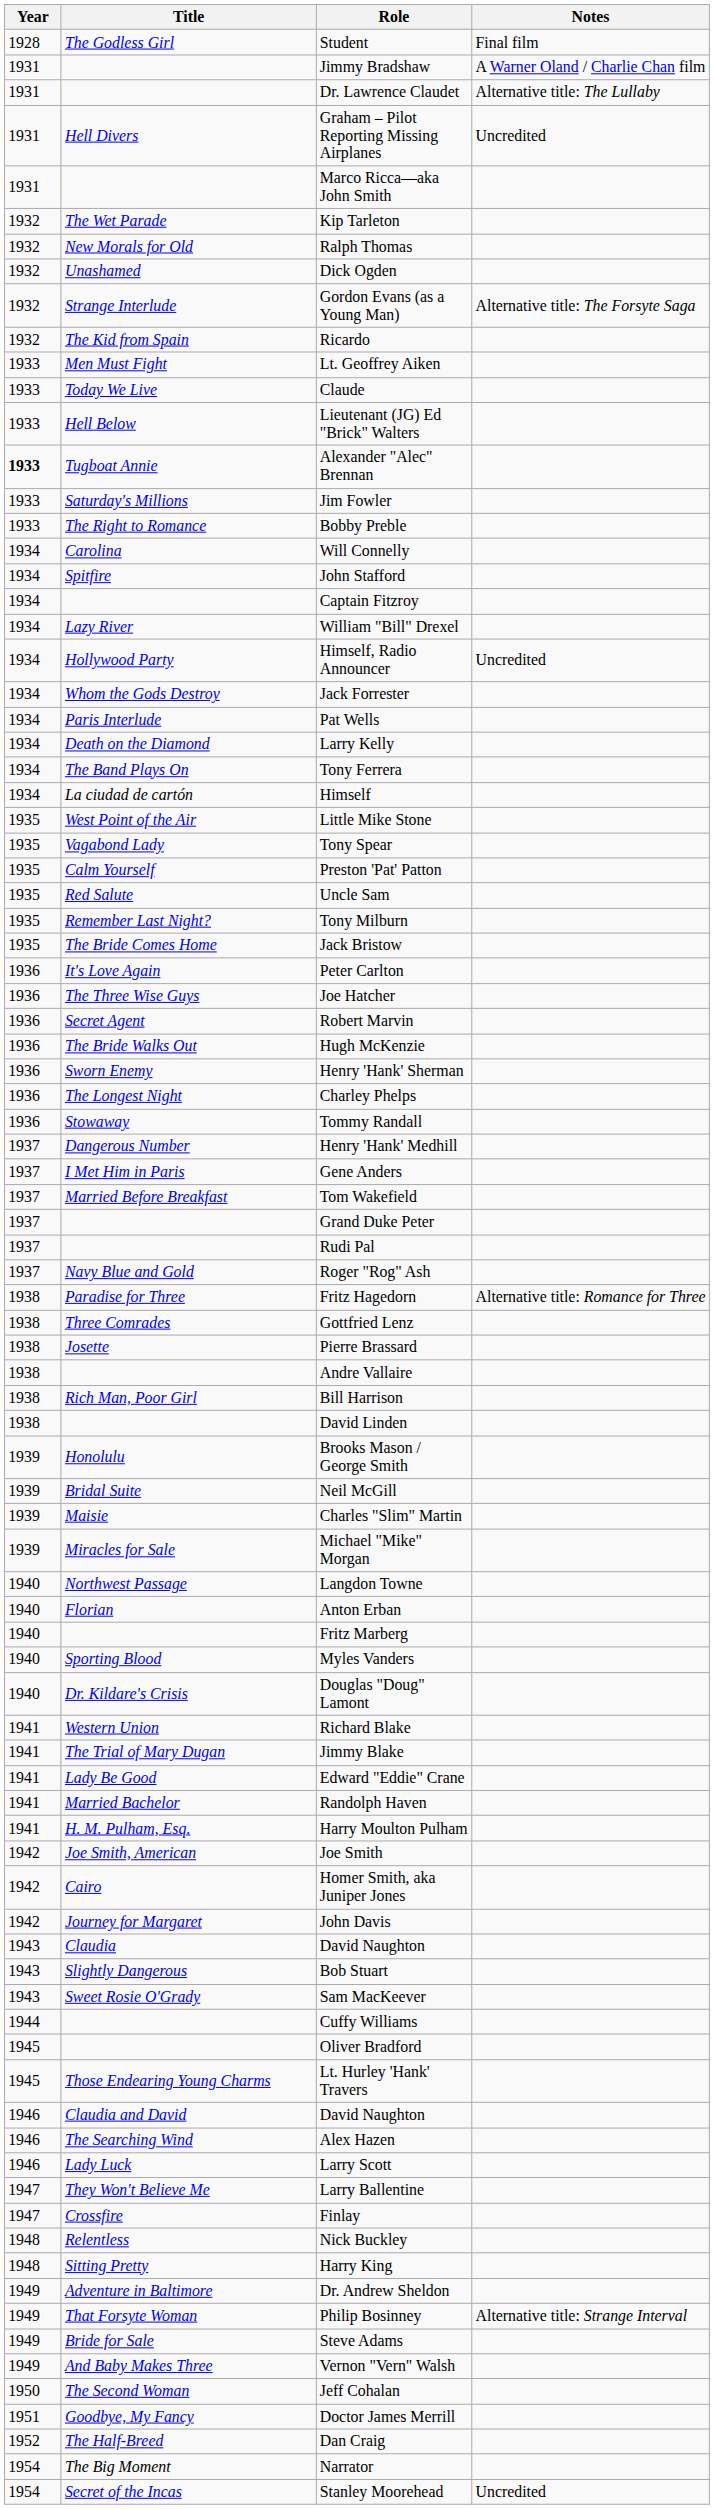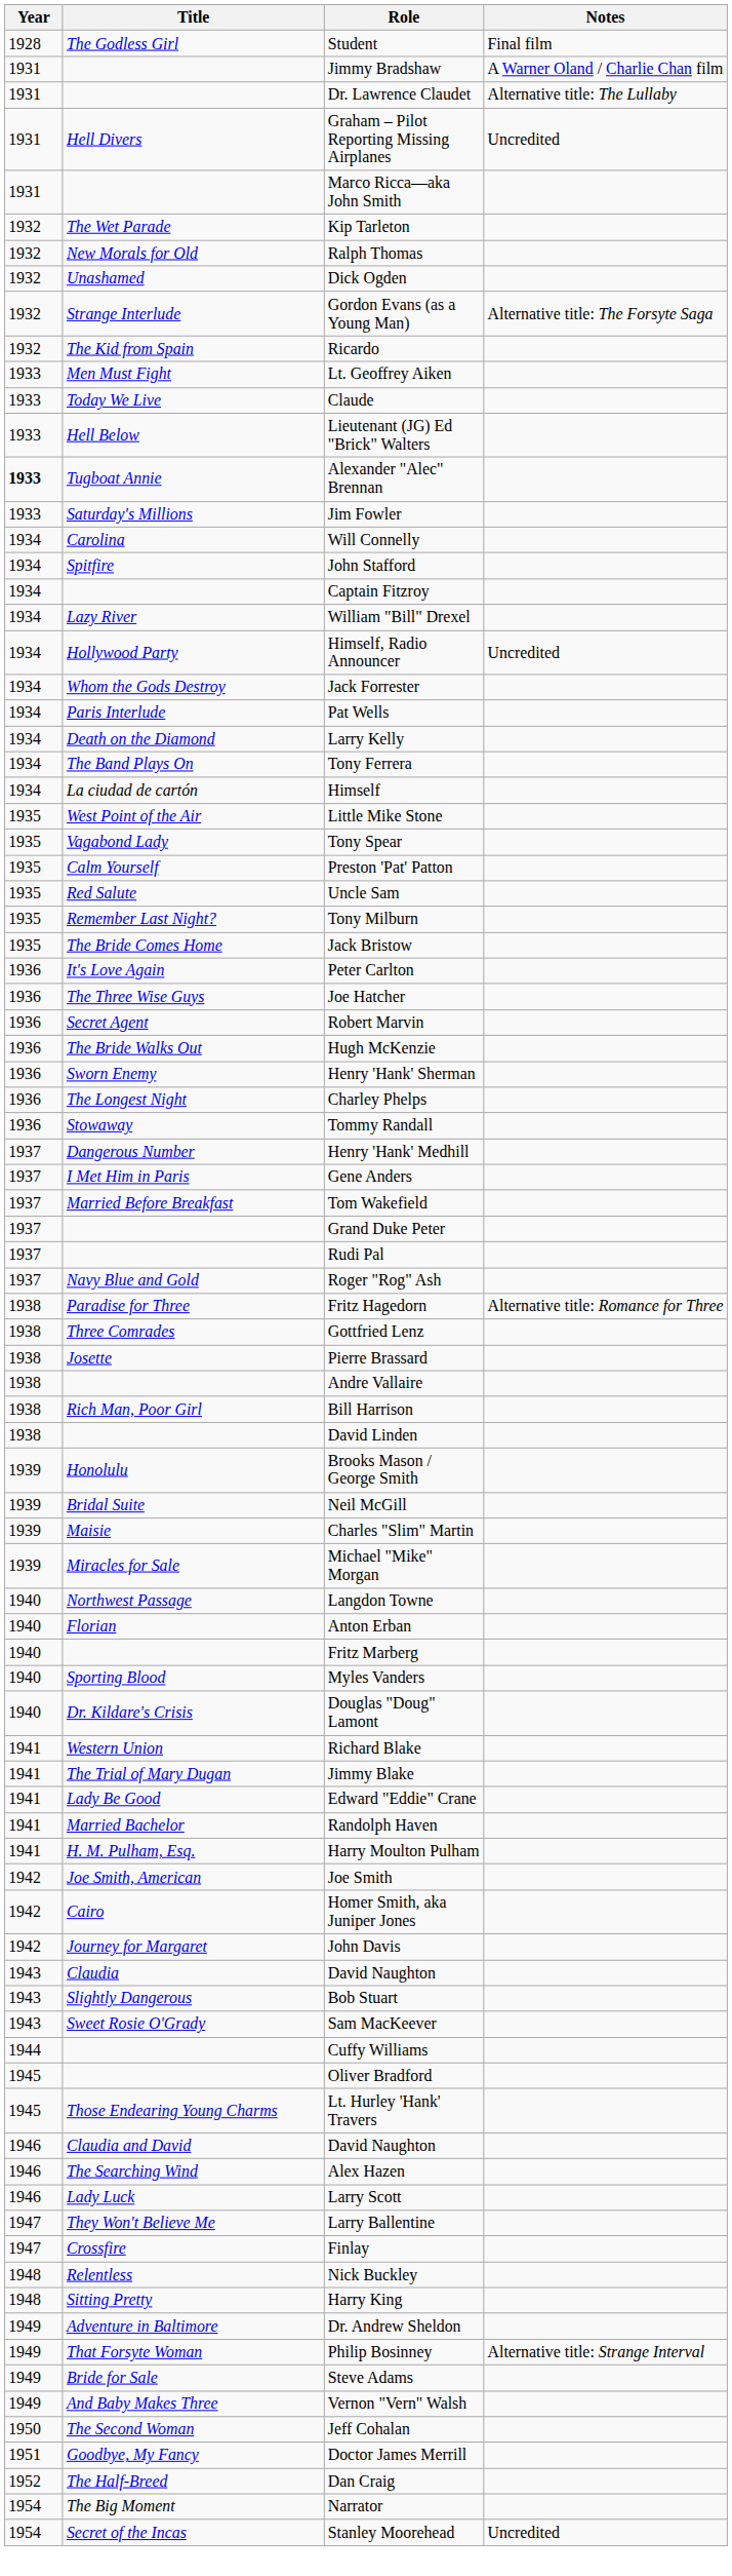 <table class="wikitable sortable">
 <tr>
 <th width="50px">Year</th>
 <th width="250px">Title</th>
 <th width="150px">Role</th>
 <th class="unsortable">Notes</th>
 </tr>
 <tr>
 <td>1928</td>
 <td><em><a href='#'>The Godless Girl</a></em></td>
 <td>Student</td>
 <td>Final film</td>
 </tr>
 <tr>
 <td>1931</td>
 <td><em></em></td>
 <td>Jimmy Bradshaw</td>
 <td>A <a href='#'>Warner Oland</a> / <a href='#'>Charlie Chan</a> film</td>
 </tr>
 <tr>
 <td>1931</td>
 <td><em></em></td>
 <td>Dr. Lawrence Claudet</td>
 <td>Alternative title: <em>The Lullaby</em></td>
 </tr>
 <tr>
 <td>1931</td>
 <td><em><a href='#'>Hell Divers</a></em></td>
 <td>Graham – Pilot Reporting Missing Airplanes</td>
 <td>Uncredited</td>
 </tr>
 <tr>
 <td>1931</td>
 <td><em></em></td>
 <td>Marco Ricca—aka John Smith</td>
 <td></td>
 </tr>
 <tr>
 <td>1932</td>
 <td><em><a href='#'>The Wet Parade</a></em></td>
 <td>Kip Tarleton</td>
 <td></td>
 </tr>
 <tr>
 <td>1932</td>
 <td><em><a href='#'>New Morals for Old</a></em></td>
 <td>Ralph Thomas</td>
 <td></td>
 </tr>
 <tr>
 <td>1932</td>
 <td><em><a href='#'>Unashamed</a></em></td>
 <td>Dick Ogden</td>
 <td></td>
 </tr>
 <tr>
 <td>1932</td>
 <td><em><a href='#'>Strange Interlude</a></em></td>
 <td>Gordon Evans (as a Young Man)</td>
 <td>Alternative title: <em>The Forsyte Saga</em></td>
 </tr>
 <tr>
 <td>1932</td>
 <td><em><a href='#'>The Kid from Spain</a></em></td>
 <td>Ricardo</td>
 <td></td>
 </tr>
 <tr>
 <td>1933</td>
 <td><em><a href='#'>Men Must Fight</a></em></td>
 <td>Lt. Geoffrey Aiken</td>
 <td></td>
 </tr>
 <tr>
 <td>1933</td>
 <td><em><a href='#'>Today We Live</a></em></td>
 <td>Claude</td>
 <td></td>
 </tr>
 <tr>
 <td>1933</td>
 <td><em><a href='#'>Hell Below</a></em></td>
 <td>Lieutenant (JG) Ed "Brick" Walters</td>
 <td></td>
 </tr>
 <tr>
 <td><strong>1933</strong></td>
 <td><em><a href='#'>Tugboat Annie</a></em></td>
 <td>Alexander "Alec" Brennan</td>
 <td></td>
 </tr>
 <tr>
 <td>1933</td>
 <td><em><a href='#'>Saturday's Millions</a></em></td>
 <td>Jim Fowler</td>
-<td></td>
-</tr>
-<tr>
-<td>1933</td>
-<td><em><a href='#'>The Right to Romance</a></em></td>
-<td>Bobby Preble</td>
 <td></td>
 </tr>
 <tr>
 <td>1934</td>
 <td><em><a href='#'>Carolina</a></em></td>
 <td>Will Connelly</td>
 <td></td>
 </tr>
 <tr>
 <td>1934</td>
 <td><em><a href='#'>Spitfire</a></em></td>
 <td>John Stafford</td>
 <td></td>
 </tr>
 <tr>
 <td>1934</td>
 <td><em></em></td>
 <td>Captain Fitzroy</td>
 <td></td>
 </tr>
 <tr>
 <td>1934</td>
 <td><em><a href='#'>Lazy River</a></em></td>
 <td>William "Bill" Drexel</td>
 <td></td>
 </tr>
 <tr>
 <td>1934</td>
 <td><em><a href='#'>Hollywood Party</a></em></td>
 <td>Himself, Radio Announcer</td>
 <td>Uncredited</td>
 </tr>
 <tr>
 <td>1934</td>
 <td><em><a href='#'>Whom the Gods Destroy</a></em></td>
 <td>Jack Forrester</td>
 <td></td>
 </tr>
 <tr>
 <td>1934</td>
 <td><em><a href='#'>Paris Interlude</a></em></td>
 <td>Pat Wells</td>
 <td></td>
 </tr>
 <tr>
 <td>1934</td>
 <td><em><a href='#'>Death on the Diamond</a></em></td>
 <td>Larry Kelly</td>
 <td></td>
 </tr>
 <tr>
 <td>1934</td>
 <td><em><a href='#'>The Band Plays On</a></em></td>
 <td>Tony Ferrera</td>
 <td></td>
 </tr>
 <tr>
 <td>1934</td>
 <td><em>La ciudad de cartón</em></td>
 <td>Himself</td>
 <td></td>
 </tr>
 <tr>
 <td>1935</td>
 <td><em><a href='#'>West Point of the Air</a></em></td>
 <td>Little Mike Stone</td>
 <td></td>
 </tr>
 <tr>
 <td>1935</td>
 <td><em><a href='#'>Vagabond Lady</a></em></td>
 <td>Tony Spear</td>
 <td></td>
 </tr>
 <tr>
 <td>1935</td>
 <td><em><a href='#'>Calm Yourself</a></em></td>
 <td>Preston 'Pat' Patton</td>
 <td></td>
 </tr>
 <tr>
 <td>1935</td>
 <td><em><a href='#'>Red Salute</a></em></td>
 <td>Uncle Sam</td>
 <td></td>
 </tr>
 <tr>
 <td>1935</td>
 <td><em><a href='#'>Remember Last Night?</a></em></td>
 <td>Tony Milburn</td>
 <td></td>
 </tr>
 <tr>
 <td>1935</td>
 <td><em><a href='#'>The Bride Comes Home</a></em></td>
 <td>Jack Bristow</td>
 <td></td>
 </tr>
 <tr>
 <td>1936</td>
 <td><em><a href='#'>It's Love Again</a></em></td>
 <td>Peter Carlton</td>
 <td></td>
 </tr>
 <tr>
 <td>1936</td>
 <td><em><a href='#'>The Three Wise Guys</a></em></td>
 <td>Joe Hatcher</td>
 <td></td>
 </tr>
 <tr>
 <td>1936</td>
 <td><em><a href='#'>Secret Agent</a></em></td>
 <td>Robert Marvin</td>
 <td></td>
 </tr>
 <tr>
 <td>1936</td>
 <td><em><a href='#'>The Bride Walks Out</a></em></td>
 <td>Hugh McKenzie</td>
 <td></td>
 </tr>
 <tr>
 <td>1936</td>
 <td><em><a href='#'>Sworn Enemy</a></em></td>
 <td>Henry 'Hank' Sherman</td>
 <td></td>
 </tr>
 <tr>
 <td>1936</td>
 <td><em><a href='#'>The Longest Night</a></em></td>
 <td>Charley Phelps</td>
 <td></td>
 </tr>
 <tr>
 <td>1936</td>
 <td><em><a href='#'>Stowaway</a></em></td>
 <td>Tommy Randall</td>
 <td></td>
 </tr>
 <tr>
 <td>1937</td>
 <td><em><a href='#'>Dangerous Number</a></em></td>
 <td>Henry 'Hank' Medhill</td>
 <td></td>
 </tr>
 <tr>
 <td>1937</td>
 <td><em><a href='#'>I Met Him in Paris</a></em></td>
 <td>Gene Anders</td>
 <td></td>
 </tr>
 <tr>
 <td>1937</td>
 <td><em><a href='#'>Married Before Breakfast</a></em></td>
 <td>Tom Wakefield</td>
 <td></td>
 </tr>
 <tr>
 <td>1937</td>
 <td><em></em></td>
 <td>Grand Duke Peter</td>
 <td></td>
 </tr>
 <tr>
 <td>1937</td>
 <td><em></em></td>
 <td>Rudi Pal</td>
 <td></td>
 </tr>
 <tr>
 <td>1937</td>
 <td><em><a href='#'>Navy Blue and Gold</a></em></td>
 <td>Roger "Rog" Ash</td>
 <td></td>
 </tr>
 <tr>
 <td>1938</td>
 <td><em><a href='#'>Paradise for Three</a></em></td>
 <td>Fritz Hagedorn</td>
 <td>Alternative title: <em>Romance for Three</em></td>
 </tr>
 <tr>
 <td>1938</td>
 <td><em><a href='#'>Three Comrades</a></em></td>
 <td>Gottfried Lenz</td>
 <td></td>
 </tr>
 <tr>
 <td>1938</td>
 <td><em><a href='#'>Josette</a></em></td>
 <td>Pierre Brassard</td>
 <td></td>
 </tr>
 <tr>
 <td>1938</td>
 <td><em></em></td>
 <td>Andre Vallaire</td>
 <td></td>
 </tr>
 <tr>
 <td>1938</td>
 <td><em><a href='#'>Rich Man, Poor Girl</a></em></td>
 <td>Bill Harrison</td>
 <td></td>
 </tr>
 <tr>
 <td>1938</td>
 <td><em></em></td>
 <td>David Linden</td>
 <td></td>
 </tr>
 <tr>
 <td>1939</td>
 <td><em><a href='#'>Honolulu</a></em></td>
 <td>Brooks Mason / George Smith</td>
 <td></td>
 </tr>
 <tr>
 <td>1939</td>
 <td><em><a href='#'>Bridal Suite</a></em></td>
 <td>Neil McGill</td>
 <td></td>
 </tr>
 <tr>
 <td>1939</td>
 <td><em><a href='#'>Maisie</a></em></td>
 <td>Charles "Slim" Martin</td>
 <td></td>
 </tr>
 <tr>
 <td>1939</td>
 <td><em><a href='#'>Miracles for Sale</a></em></td>
 <td>Michael "Mike" Morgan</td>
 <td></td>
 </tr>
 <tr>
 <td>1940</td>
 <td><em><a href='#'>Northwest Passage</a></em></td>
 <td>Langdon Towne</td>
 <td></td>
 </tr>
 <tr>
 <td>1940</td>
 <td><em><a href='#'>Florian</a></em></td>
 <td>Anton Erban</td>
 <td></td>
 </tr>
 <tr>
 <td>1940</td>
 <td><em></em></td>
 <td>Fritz Marberg</td>
 <td></td>
 </tr>
 <tr>
 <td>1940</td>
 <td><em><a href='#'>Sporting Blood</a></em></td>
 <td>Myles Vanders</td>
 <td></td>
 </tr>
 <tr>
 <td>1940</td>
 <td><em><a href='#'>Dr. Kildare's Crisis</a></em></td>
 <td>Douglas "Doug" Lamont</td>
 <td></td>
 </tr>
 <tr>
 <td>1941</td>
 <td><em><a href='#'>Western Union</a></em></td>
 <td>Richard Blake</td>
 <td></td>
 </tr>
 <tr>
 <td>1941</td>
 <td><em><a href='#'>The Trial of Mary Dugan</a></em></td>
 <td>Jimmy Blake</td>
 <td></td>
 </tr>
 <tr>
 <td>1941</td>
 <td><em><a href='#'>Lady Be Good</a></em></td>
 <td>Edward "Eddie" Crane</td>
 <td></td>
 </tr>
 <tr>
 <td>1941</td>
 <td><em><a href='#'>Married Bachelor</a></em></td>
 <td>Randolph Haven</td>
 <td></td>
 </tr>
 <tr>
 <td>1941</td>
 <td><em><a href='#'>H. M. Pulham, Esq.</a></em></td>
 <td>Harry Moulton Pulham</td>
 <td></td>
 </tr>
 <tr>
 <td>1942</td>
 <td><em><a href='#'>Joe Smith, American</a></em></td>
 <td>Joe Smith</td>
 <td></td>
 </tr>
 <tr>
 <td>1942</td>
 <td><em><a href='#'>Cairo</a></em></td>
 <td>Homer Smith, aka Juniper Jones</td>
 <td></td>
 </tr>
 <tr>
 <td>1942</td>
 <td><em><a href='#'>Journey for Margaret</a></em></td>
 <td>John Davis</td>
 <td></td>
 </tr>
 <tr>
 <td>1943</td>
 <td><em><a href='#'>Claudia</a></em></td>
 <td>David Naughton</td>
 <td></td>
 </tr>
 <tr>
 <td>1943</td>
 <td><em><a href='#'>Slightly Dangerous</a></em></td>
 <td>Bob Stuart</td>
 <td></td>
 </tr>
 <tr>
 <td>1943</td>
 <td><em><a href='#'>Sweet Rosie O'Grady</a></em></td>
 <td>Sam MacKeever</td>
 <td></td>
 </tr>
 <tr>
 <td>1944</td>
 <td><em></em></td>
 <td>Cuffy Williams</td>
 <td></td>
 </tr>
 <tr>
 <td>1945</td>
 <td><em></em></td>
 <td>Oliver Bradford</td>
 <td></td>
 </tr>
 <tr>
 <td>1945</td>
 <td><em><a href='#'>Those Endearing Young Charms</a></em></td>
 <td>Lt. Hurley 'Hank' Travers</td>
 <td></td>
 </tr>
 <tr>
 <td>1946</td>
 <td><em><a href='#'>Claudia and David</a></em></td>
 <td>David Naughton</td>
 <td></td>
 </tr>
 <tr>
 <td>1946</td>
 <td><em><a href='#'>The Searching Wind</a></em></td>
 <td>Alex Hazen</td>
 <td></td>
 </tr>
 <tr>
 <td>1946</td>
 <td><em><a href='#'>Lady Luck</a></em></td>
 <td>Larry Scott</td>
 <td></td>
 </tr>
 <tr>
 <td>1947</td>
 <td><em><a href='#'>They Won't Believe Me</a></em></td>
 <td>Larry Ballentine</td>
 <td></td>
 </tr>
 <tr>
 <td>1947</td>
 <td><em><a href='#'>Crossfire</a></em></td>
 <td>Finlay</td>
 <td></td>
 </tr>
 <tr>
 <td>1948</td>
 <td><em><a href='#'>Relentless</a></em></td>
 <td>Nick Buckley</td>
 <td></td>
 </tr>
 <tr>
 <td>1948</td>
 <td><em><a href='#'>Sitting Pretty</a></em></td>
 <td>Harry King</td>
 <td></td>
 </tr>
 <tr>
 <td>1949</td>
 <td><em><a href='#'>Adventure in Baltimore</a></em></td>
 <td>Dr. Andrew Sheldon</td>
 <td></td>
 </tr>
 <tr>
 <td>1949</td>
 <td><em><a href='#'>That Forsyte Woman</a></em></td>
 <td>Philip Bosinney</td>
 <td>Alternative title: <em>Strange Interval</em></td>
 </tr>
 <tr>
 <td>1949</td>
 <td><em><a href='#'>Bride for Sale</a></em></td>
 <td>Steve Adams</td>
 <td></td>
 </tr>
 <tr>
 <td>1949</td>
 <td><em><a href='#'>And Baby Makes Three</a></em></td>
 <td>Vernon "Vern" Walsh</td>
 <td></td>
 </tr>
 <tr>
 <td>1950</td>
 <td><em><a href='#'>The Second Woman</a></em></td>
 <td>Jeff Cohalan</td>
 <td></td>
 </tr>
 <tr>
 <td>1951</td>
 <td><em><a href='#'>Goodbye, My Fancy</a></em></td>
 <td>Doctor James Merrill</td>
 <td></td>
 </tr>
 <tr>
 <td>1952</td>
 <td><em><a href='#'>The Half-Breed</a></em></td>
 <td>Dan Craig</td>
 <td></td>
 </tr>
 <tr>
 <td>1954</td>
 <td><em>The Big Moment</em></td>
 <td>Narrator</td>
 <td></td>
 </tr>
 <tr>
 <td>1954</td>
 <td><em><a href='#'>Secret of the Incas</a></em></td>
 <td>Stanley Moorehead</td>
 <td>Uncredited</td>
 </tr>
 </table>
